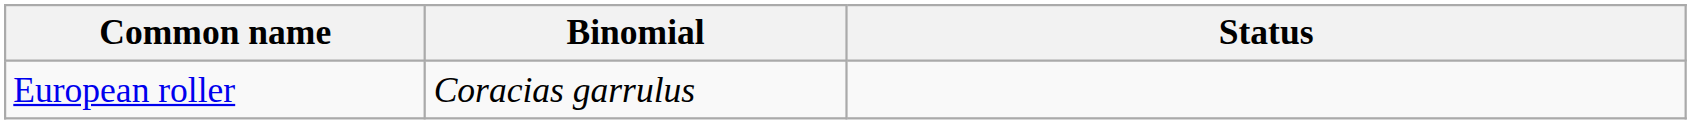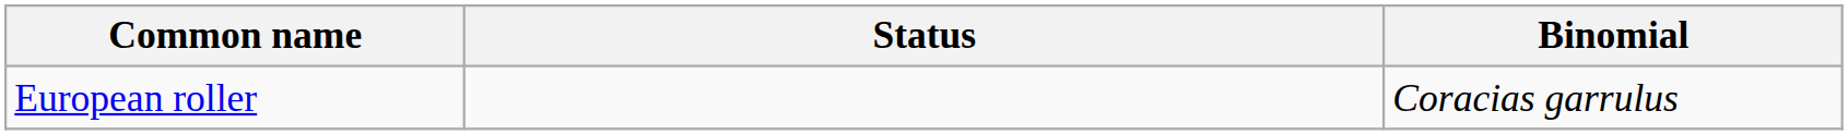 <table width=60% class="wikitable">
 <tr>
 <th width=15%>Common name</th>
+<th width=30%>Status</th>
 <th width=15%>Binomial</th>
-<th width=30%>Status</th>
 </tr>
 <tr>
 <td><a href='#'>European roller</a></td>
+<td></td>
 <td><em>Coracias garrulus</em></td>
-<td></td>
 </tr>
 </table>
